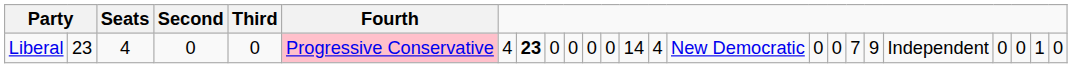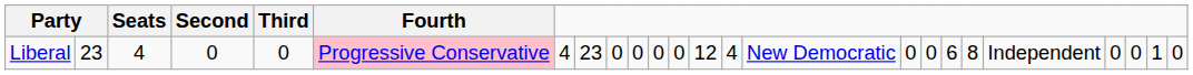 <table class="wikitable">
 <tr>
 <th colspan=2>Party</th>
 <th>Seats</th>
 <th>Second</th>
 <th>Third</th>
 <th>Fourth</th>
 </tr>
 <tr>
 <td><a href='#'>Liberal</a></td>
 <td align=center>23</td>
 <td align=center>4</td>
 <td align=center>0</td>
 <td align=center>0<br></td>
 <td style="background: pink;"><a href='#'>Progressive Conservative</a></td>
 <td align=center>4</td>
-<td align=center><strong>23</strong></td>
+<td align=center>23</td>
 <td align=center>0</td>
 <td align=center>0<br></td>
 <td align=center>0</td>
 <td align=center>0</td>
-<td align=center>14</td>
+<td align=center>12</td>
 <td align=center>4<br></td>
 <td><a href='#'>New Democratic</a></td>
 <td align=center>0</td>
 <td align=center>0</td>
-<td align=center>7</td>
-<td align=center>9<br></td>
+<td align=center>6</td>
+<td align=center>8<br></td>
 <td>Independent</td>
 <td align=center>0</td>
 <td align=center>0</td>
 <td align=center>1</td>
 <td align=center>0</td>
 </tr>
 </table>
